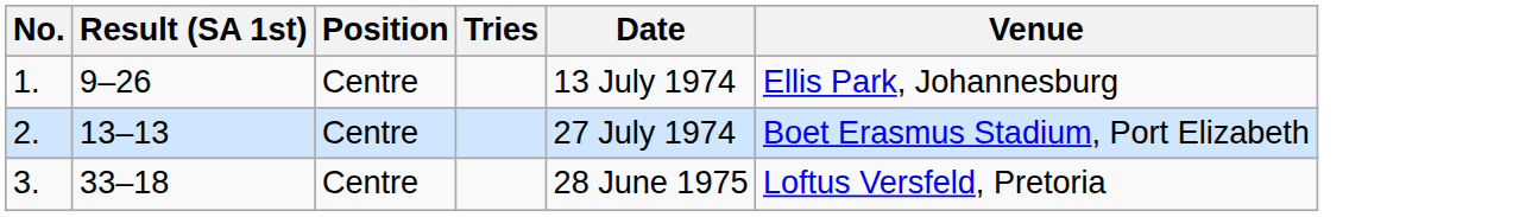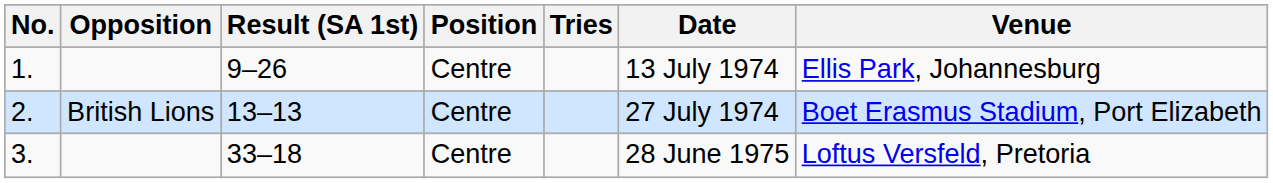 <table class="wikitable sortable">
 <tr>
 <th>No.</th>
+<th>Opposition</th>
 <th>Result (SA 1st)</th>
 <th>Position</th>
 <th>Tries</th>
 <th>Date</th>
 <th>Venue</th>
 </tr>
 <tr>
 <td>1.</td>
+<td></td>
 <td>9–26</td>
 <td>Centre</td>
 <td></td>
 <td>13 July 1974</td>
 <td><a href='#'>Ellis Park</a>, Johannesburg</td>
 </tr>
 <tr style="background: #D0E6FF;">
 <td>2.</td>
+<td> British Lions</td>
 <td>13–13</td>
 <td>Centre</td>
 <td></td>
 <td>27 July 1974</td>
 <td><a href='#'>Boet Erasmus Stadium</a>, Port Elizabeth</td>
 </tr>
 <tr>
 <td>3.</td>
+<td></td>
 <td>33–18</td>
 <td>Centre</td>
 <td></td>
 <td>28 June 1975</td>
 <td><a href='#'>Loftus Versfeld</a>, Pretoria</td>
 </tr>
 </table>
